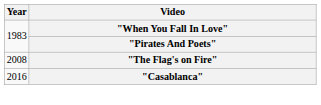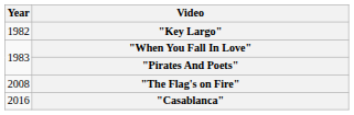 <table class="wikitable plainrowheaders">
 <tr>
 <th>Year</th>
 <th style="width:28em;">Video</th>
+</tr>
+<tr>
+<td>1982</td>
+<th scope="row">"Key Largo"</th>
 </tr>
 <tr>
 <td rowspan="2">1983</td>
 <th scope="row">"When You Fall In Love"</th>
 </tr>
 <tr>
 <th scope="row">"Pirates And Poets"</th>
 </tr>
 <tr>
 <td>2008</td>
 <th scope="row">"The Flag's on Fire"</th>
 </tr>
 <tr>
 <td>2016</td>
 <th scope="row">"Casablanca"</th>
 </tr>
 </table>
